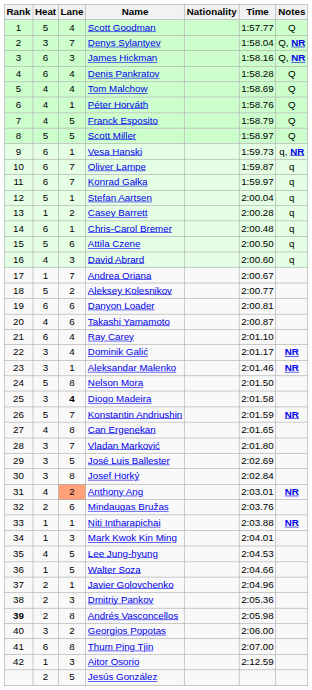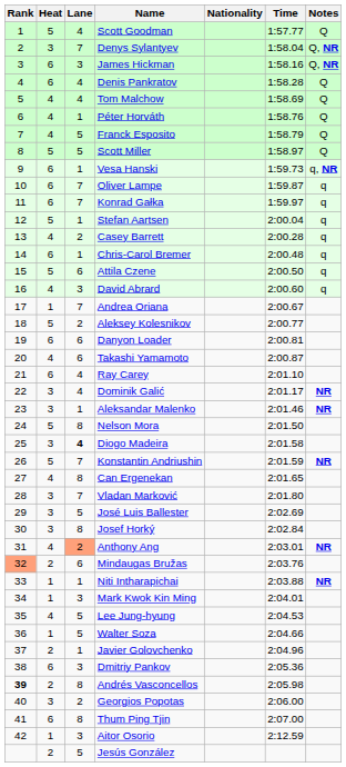 <table class="wikitable sortable" style="text-align:center">
 <tr>
 <th>Rank</th>
 <th>Heat</th>
 <th>Lane</th>
 <th>Name</th>
 <th>Nationality</th>
 <th>Time</th>
 <th>Notes</th>
 </tr>
 <tr bgcolor=#cfc>
 <td>1</td>
 <td>5</td>
 <td>4</td>
 <td align=left><a href='#'>Scott Goodman</a></td>
 <td align=left></td>
 <td>1:57.77</td>
 <td>Q</td>
 </tr>
 <tr bgcolor=#cfc>
 <td>2</td>
 <td>3</td>
 <td>7</td>
 <td align=left><a href='#'>Denys Sylantyev</a></td>
 <td align=left></td>
 <td>1:58.04</td>
 <td>Q, <strong><a href='#'>NR</a></strong></td>
 </tr>
 <tr bgcolor=#cfc>
 <td>3</td>
 <td>6</td>
 <td>3</td>
 <td align=left><a href='#'>James Hickman</a></td>
 <td align=left></td>
 <td>1:58.16</td>
 <td>Q, <strong><a href='#'>NR</a></strong></td>
 </tr>
 <tr bgcolor=#cfc>
 <td>4</td>
 <td>6</td>
 <td>4</td>
 <td align=left><a href='#'>Denis Pankratov</a></td>
 <td align=left></td>
 <td>1:58.28</td>
 <td>Q</td>
 </tr>
 <tr bgcolor=#cfc>
 <td>5</td>
 <td>4</td>
 <td>4</td>
 <td align=left><a href='#'>Tom Malchow</a></td>
 <td align=left></td>
 <td>1:58.69</td>
 <td>Q</td>
 </tr>
 <tr bgcolor=#cfc>
 <td>6</td>
 <td>4</td>
 <td>1</td>
 <td align=left><a href='#'>Péter Horváth</a></td>
 <td align=left></td>
 <td>1:58.76</td>
 <td>Q</td>
 </tr>
 <tr bgcolor=#cfc>
 <td>7</td>
 <td>4</td>
 <td>5</td>
 <td align=left><a href='#'>Franck Esposito</a></td>
 <td align=left></td>
 <td>1:58.79</td>
 <td>Q</td>
 </tr>
 <tr bgcolor=#cfc>
 <td>8</td>
 <td>5</td>
 <td>5</td>
 <td align=left><a href='#'>Scott Miller</a></td>
 <td align=left></td>
 <td>1:58.97</td>
 <td>Q</td>
 </tr>
 <tr bgcolor=e5ffe5>
 <td>9</td>
 <td>6</td>
 <td>1</td>
 <td align=left><a href='#'>Vesa Hanski</a></td>
 <td align=left></td>
 <td>1:59.73</td>
 <td>q, <strong><a href='#'>NR</a></strong></td>
 </tr>
 <tr bgcolor=e5ffe5>
 <td>10</td>
 <td>6</td>
 <td>7</td>
 <td align=left><a href='#'>Oliver Lampe</a></td>
 <td align=left></td>
 <td>1:59.87</td>
 <td>q</td>
 </tr>
 <tr bgcolor=e5ffe5>
 <td>11</td>
 <td>6</td>
 <td>7</td>
 <td align=left><a href='#'>Konrad Gałka</a></td>
 <td align=left></td>
 <td>1:59.97</td>
 <td>q</td>
 </tr>
 <tr bgcolor=e5ffe5>
 <td>12</td>
 <td>5</td>
 <td>1</td>
 <td align=left><a href='#'>Stefan Aartsen</a></td>
 <td align=left></td>
 <td>2:00.04</td>
 <td>q</td>
 </tr>
 <tr bgcolor=e5ffe5>
 <td>13</td>
-<td>1</td>
+<td>4</td>
 <td>2</td>
 <td align=left><a href='#'>Casey Barrett</a></td>
 <td align=left></td>
 <td>2:00.28</td>
 <td>q</td>
 </tr>
 <tr bgcolor=e5ffe5>
 <td>14</td>
 <td>6</td>
 <td>1</td>
 <td align=left><a href='#'>Chris-Carol Bremer</a></td>
 <td align=left></td>
 <td>2:00.48</td>
 <td>q</td>
 </tr>
 <tr bgcolor=e5ffe5>
 <td>15</td>
 <td>5</td>
 <td>6</td>
 <td align=left><a href='#'>Attila Czene</a></td>
 <td align=left></td>
 <td>2:00.50</td>
 <td>q</td>
 </tr>
 <tr bgcolor=e5ffe5>
 <td>16</td>
 <td>4</td>
 <td>3</td>
 <td align=left><a href='#'>David Abrard</a></td>
 <td align=left></td>
 <td>2:00.60</td>
 <td>q</td>
 </tr>
 <tr>
 <td>17</td>
 <td>1</td>
 <td>7</td>
 <td align=left><a href='#'>Andrea Oriana</a></td>
 <td align=left></td>
 <td>2:00.67</td>
 <td></td>
 </tr>
 <tr>
 <td>18</td>
 <td>5</td>
 <td>2</td>
 <td align=left><a href='#'>Aleksey Kolesnikov</a></td>
 <td align=left></td>
 <td>2:00.77</td>
 <td></td>
 </tr>
 <tr>
 <td>19</td>
 <td>6</td>
 <td>6</td>
 <td align=left><a href='#'>Danyon Loader</a></td>
 <td align=left></td>
 <td>2:00.81</td>
 <td></td>
 </tr>
 <tr>
 <td>20</td>
 <td>4</td>
 <td>6</td>
 <td align=left><a href='#'>Takashi Yamamoto</a></td>
 <td align=left></td>
 <td>2:00.87</td>
 <td></td>
 </tr>
 <tr>
 <td>21</td>
 <td>6</td>
 <td>4</td>
 <td align=left><a href='#'>Ray Carey</a></td>
 <td align=left></td>
 <td>2:01.10</td>
 <td></td>
 </tr>
 <tr>
 <td>22</td>
 <td>3</td>
 <td>4</td>
 <td align=left><a href='#'>Dominik Galić</a></td>
 <td align=left></td>
 <td>2:01.17</td>
 <td><strong><a href='#'>NR</a></strong></td>
 </tr>
 <tr>
 <td>23</td>
 <td>3</td>
 <td>1</td>
 <td align=left><a href='#'>Aleksandar Malenko</a></td>
 <td align=left></td>
 <td>2:01.46</td>
 <td><strong><a href='#'>NR</a></strong></td>
 </tr>
 <tr>
 <td>24</td>
 <td>5</td>
 <td>8</td>
 <td align=left><a href='#'>Nelson Mora</a></td>
 <td align=left></td>
 <td>2:01.50</td>
 <td></td>
 </tr>
 <tr>
 <td>25</td>
 <td>3</td>
 <td><strong>4</strong></td>
 <td align=left><a href='#'>Diogo Madeira</a></td>
 <td align=left></td>
 <td>2:01.58</td>
 <td></td>
 </tr>
 <tr>
 <td>26</td>
 <td>5</td>
 <td>7</td>
 <td align=left><a href='#'>Konstantin Andriushin</a></td>
 <td align=left></td>
 <td>2:01.59</td>
 <td><strong><a href='#'>NR</a></strong></td>
 </tr>
 <tr>
 <td>27</td>
 <td>4</td>
 <td>8</td>
 <td align=left><a href='#'>Can Ergenekan</a></td>
 <td align=left></td>
 <td>2:01.65</td>
 <td></td>
 </tr>
 <tr>
 <td>28</td>
 <td>3</td>
 <td>7</td>
 <td align=left><a href='#'>Vladan Marković</a></td>
 <td align=left></td>
 <td>2:01.80</td>
 <td></td>
 </tr>
 <tr>
 <td>29</td>
 <td>3</td>
 <td>5</td>
 <td align=left><a href='#'>José Luis Ballester</a></td>
 <td align=left></td>
 <td>2:02.69</td>
 <td></td>
 </tr>
 <tr>
 <td>30</td>
 <td>3</td>
 <td>8</td>
 <td align=left><a href='#'>Josef Horký</a></td>
 <td align=left></td>
 <td>2:02.84</td>
 <td></td>
 </tr>
 <tr>
 <td>31</td>
 <td>4</td>
 <td style="background: lightsalmon;">2</td>
 <td align=left><a href='#'>Anthony Ang</a></td>
 <td align=left></td>
 <td>2:03.01</td>
 <td><strong><a href='#'>NR</a></strong></td>
 </tr>
 <tr>
-<td>32</td>
+<td style="background: lightsalmon;">32</td>
 <td>2</td>
 <td>6</td>
 <td align=left><a href='#'>Mindaugas Bružas</a></td>
 <td align=left></td>
 <td>2:03.76</td>
 <td></td>
 </tr>
 <tr>
 <td>33</td>
 <td>1</td>
 <td>1</td>
 <td align=left><a href='#'>Niti Intharapichai</a></td>
 <td align=left></td>
 <td>2:03.88</td>
 <td><strong><a href='#'>NR</a></strong></td>
 </tr>
 <tr>
 <td>34</td>
 <td>1</td>
 <td>3</td>
 <td align=left><a href='#'>Mark Kwok Kin Ming</a></td>
 <td align=left></td>
 <td>2:04.01</td>
 <td></td>
 </tr>
 <tr>
 <td>35</td>
 <td>4</td>
 <td>5</td>
 <td align=left><a href='#'>Lee Jung-hyung</a></td>
 <td align=left></td>
 <td>2:04.53</td>
 <td></td>
 </tr>
 <tr>
 <td>36</td>
 <td>1</td>
 <td>5</td>
 <td align=left><a href='#'>Walter Soza</a></td>
 <td align=left></td>
 <td>2:04.66</td>
 <td></td>
 </tr>
 <tr>
 <td>37</td>
 <td>2</td>
 <td>1</td>
 <td align=left><a href='#'>Javier Golovchenko</a></td>
 <td align=left></td>
 <td>2:04.96</td>
 <td></td>
 </tr>
 <tr>
 <td>38</td>
-<td>2</td>
+<td>6</td>
 <td>3</td>
 <td align=left><a href='#'>Dmitriy Pankov</a></td>
 <td align=left></td>
 <td>2:05.36</td>
 <td></td>
 </tr>
 <tr>
 <td><strong>39</strong></td>
 <td>2</td>
 <td>8</td>
 <td align=left><a href='#'>Andrés Vasconcellos</a></td>
 <td align=left></td>
 <td>2:05.98</td>
 <td></td>
 </tr>
 <tr>
 <td>40</td>
 <td>3</td>
 <td>2</td>
 <td align=left><a href='#'>Georgios Popotas</a></td>
 <td align=left></td>
 <td>2:06.00</td>
 <td></td>
 </tr>
 <tr>
 <td>41</td>
 <td>6</td>
 <td>8</td>
 <td align=left><a href='#'>Thum Ping Tjin</a></td>
 <td align=left></td>
 <td>2:07.00</td>
 <td></td>
 </tr>
 <tr>
 <td>42</td>
 <td>1</td>
 <td>3</td>
 <td align=left><a href='#'>Aitor Osorio</a></td>
 <td align=left></td>
 <td>2:12.59</td>
 <td></td>
 </tr>
 <tr>
 <td></td>
 <td>2</td>
 <td>5</td>
 <td align=left><a href='#'>Jesús González</a></td>
 <td align=left></td>
 <td></td>
 <td></td>
 </tr>
 </table>
